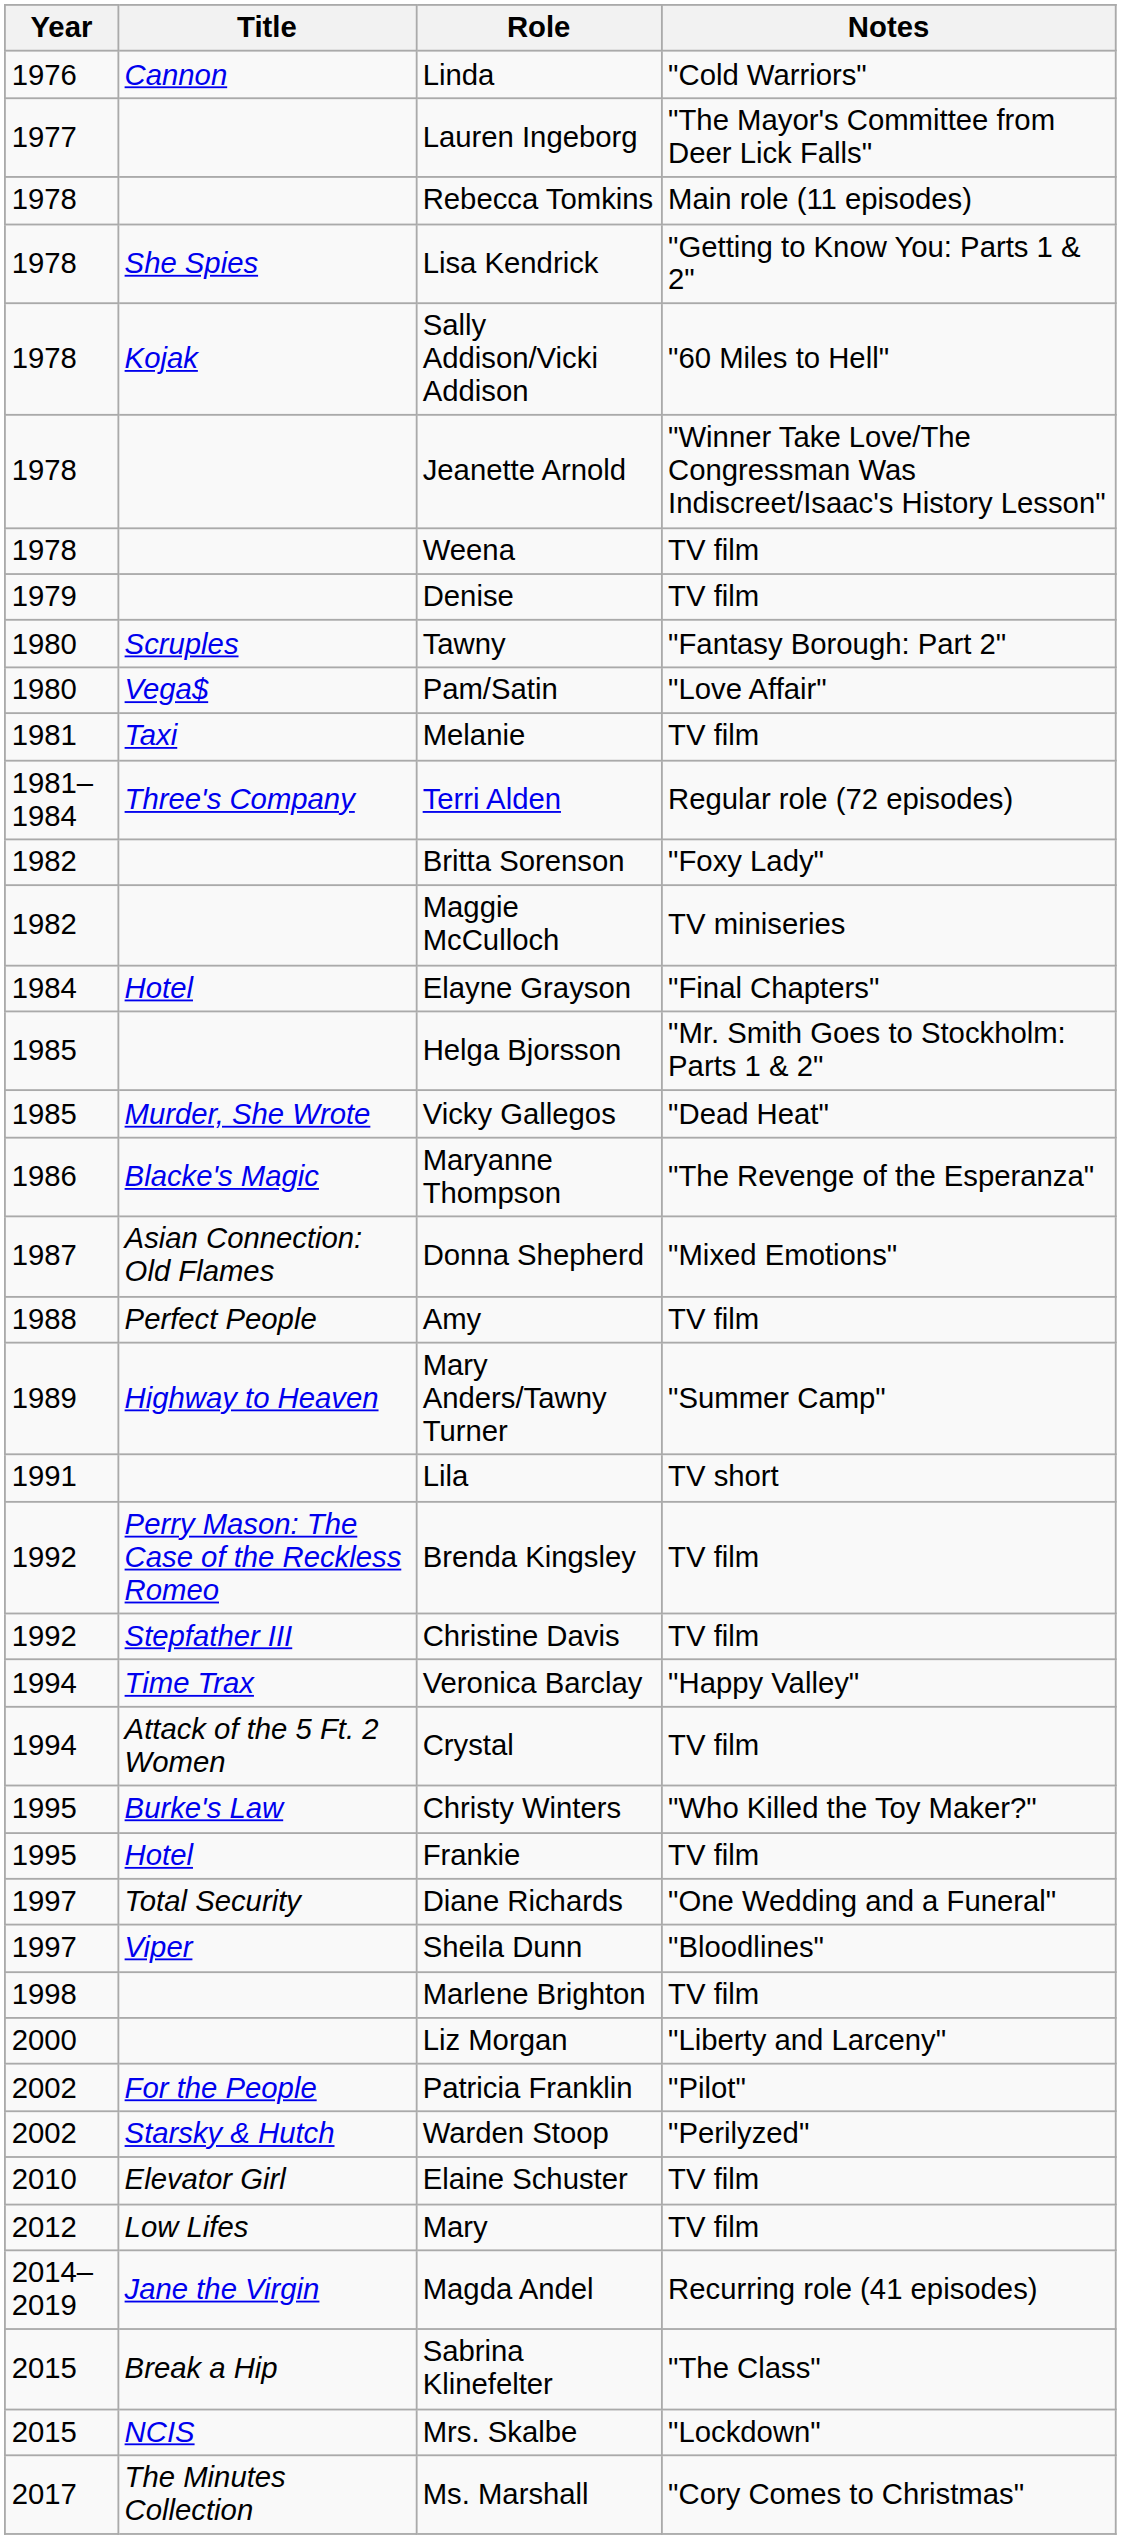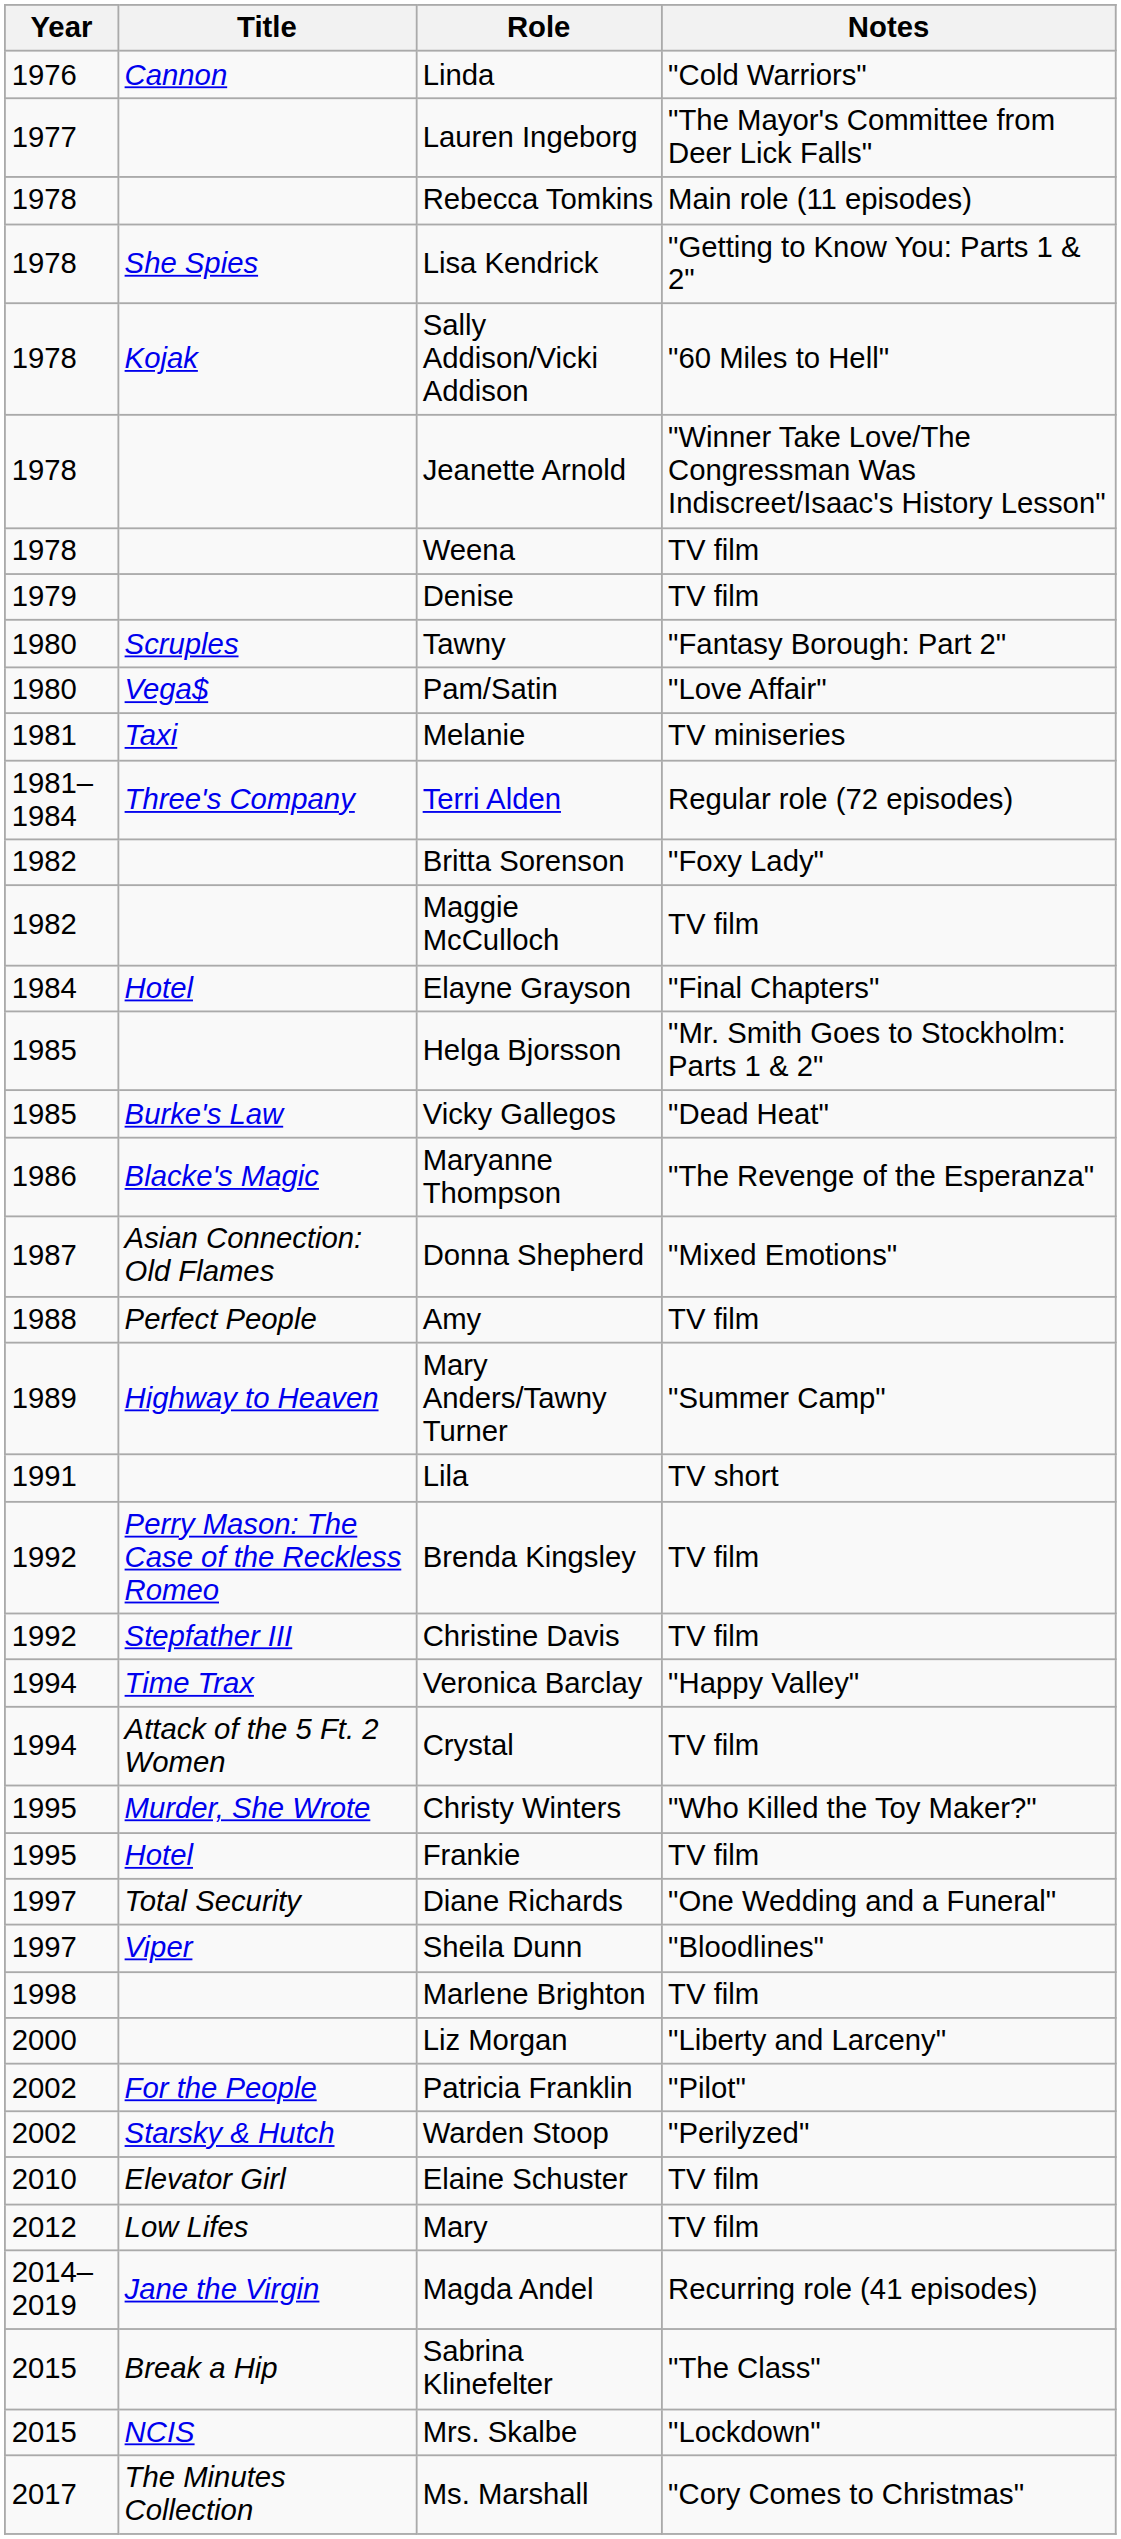 <table class="wikitable sortable">
 <tr>
 <th>Year</th>
 <th>Title</th>
 <th>Role</th>
 <th class="unsortable">Notes</th>
 </tr>
 <tr>
 <td>1976</td>
 <td><em><a href='#'>Cannon</a></em></td>
 <td>Linda</td>
 <td>"Cold Warriors"</td>
 </tr>
 <tr>
 <td>1977</td>
 <td><em></em></td>
 <td>Lauren Ingeborg</td>
 <td>"The Mayor's Committee from Deer Lick Falls"</td>
 </tr>
 <tr>
 <td>1978</td>
 <td><em></em></td>
 <td>Rebecca Tomkins</td>
 <td>Main role (11 episodes)</td>
 </tr>
 <tr>
 <td>1978</td>
 <td><em><a href='#'>She Spies</a></em></td>
 <td>Lisa Kendrick</td>
 <td>"Getting to Know You: Parts 1 & 2"</td>
 </tr>
 <tr>
 <td>1978</td>
 <td><em><a href='#'>Kojak</a></em></td>
 <td>Sally Addison/Vicki Addison</td>
 <td>"60 Miles to Hell"</td>
 </tr>
 <tr>
 <td>1978</td>
 <td><em></em></td>
 <td>Jeanette Arnold</td>
 <td>"Winner Take Love/The Congressman Was Indiscreet/Isaac's History Lesson"</td>
 </tr>
 <tr>
 <td>1978</td>
 <td><em></em></td>
 <td>Weena</td>
 <td>TV film</td>
 </tr>
 <tr>
 <td>1979</td>
 <td><em></em></td>
 <td>Denise</td>
 <td>TV film</td>
 </tr>
 <tr>
 <td>1980</td>
 <td><em><a href='#'>Scruples</a></em></td>
 <td>Tawny</td>
 <td>"Fantasy Borough: Part 2"</td>
 </tr>
 <tr>
 <td>1980</td>
 <td><em><a href='#'>Vega$</a></em></td>
 <td>Pam/Satin</td>
 <td>"Love Affair"</td>
 </tr>
 <tr>
 <td>1981</td>
 <td><em><a href='#'>Taxi</a></em></td>
 <td>Melanie</td>
-<td>TV film</td>
+<td>TV miniseries</td>
 </tr>
 <tr>
 <td>1981–1984</td>
 <td><em><a href='#'>Three's Company</a></em></td>
 <td><a href='#'>Terri Alden</a></td>
 <td>Regular role (72 episodes)</td>
 </tr>
 <tr>
 <td>1982</td>
 <td><em></em></td>
 <td>Britta Sorenson</td>
 <td>"Foxy Lady"</td>
 </tr>
 <tr>
 <td>1982</td>
 <td><em></em></td>
 <td>Maggie McCulloch</td>
-<td>TV miniseries</td>
+<td>TV film</td>
 </tr>
 <tr>
 <td>1984</td>
 <td><em><a href='#'>Hotel</a></em></td>
 <td>Elayne Grayson</td>
 <td>"Final Chapters"</td>
 </tr>
 <tr>
 <td>1985</td>
 <td><em></em></td>
 <td>Helga Bjorsson</td>
 <td>"Mr. Smith Goes to Stockholm: Parts 1 & 2"</td>
 </tr>
 <tr>
 <td>1985</td>
-<td><em><a href='#'>Murder, She Wrote</a></em></td>
+<td><em><a href='#'>Burke's Law</a></em></td>
 <td>Vicky Gallegos</td>
 <td>"Dead Heat"</td>
 </tr>
 <tr>
 <td>1986</td>
 <td><em><a href='#'>Blacke's Magic</a></em></td>
 <td>Maryanne Thompson</td>
 <td>"The Revenge of the Esperanza"</td>
 </tr>
 <tr>
 <td>1987</td>
 <td><em>Asian Connection: Old Flames</em></td>
 <td>Donna Shepherd</td>
 <td>"Mixed Emotions"</td>
 </tr>
 <tr>
 <td>1988</td>
 <td><em>Perfect People</em></td>
 <td>Amy</td>
 <td>TV film</td>
 </tr>
 <tr>
 <td>1989</td>
 <td><em><a href='#'>Highway to Heaven</a></em></td>
 <td>Mary Anders/Tawny Turner</td>
 <td>"Summer Camp"</td>
 </tr>
 <tr>
 <td>1991</td>
 <td><em></em></td>
 <td>Lila</td>
 <td>TV short</td>
 </tr>
 <tr>
 <td>1992</td>
 <td><em><a href='#'>Perry Mason: The Case of the Reckless Romeo</a></em></td>
 <td>Brenda Kingsley</td>
 <td>TV film</td>
 </tr>
 <tr>
 <td>1992</td>
 <td><em><a href='#'>Stepfather III</a></em></td>
 <td>Christine Davis</td>
 <td>TV film</td>
 </tr>
 <tr>
 <td>1994</td>
 <td><em><a href='#'>Time Trax</a></em></td>
 <td>Veronica Barclay</td>
 <td>"Happy Valley"</td>
 </tr>
 <tr>
 <td>1994</td>
 <td><em>Attack of the 5 Ft. 2 Women</em></td>
 <td>Crystal</td>
 <td>TV film</td>
 </tr>
 <tr>
 <td>1995</td>
-<td><em><a href='#'>Burke's Law</a></em></td>
+<td><em><a href='#'>Murder, She Wrote</a></em></td>
 <td>Christy Winters</td>
 <td>"Who Killed the Toy Maker?"</td>
 </tr>
 <tr>
 <td>1995</td>
 <td><em><a href='#'>Hotel</a></em></td>
 <td>Frankie</td>
 <td>TV film</td>
 </tr>
 <tr>
 <td>1997</td>
 <td><em>Total Security</em></td>
 <td>Diane Richards</td>
 <td>"One Wedding and a Funeral"</td>
 </tr>
 <tr>
 <td>1997</td>
 <td><em><a href='#'>Viper</a></em></td>
 <td>Sheila Dunn</td>
 <td>"Bloodlines"</td>
 </tr>
 <tr>
 <td>1998</td>
 <td><em></em></td>
 <td>Marlene Brighton</td>
 <td>TV film</td>
 </tr>
 <tr>
 <td>2000</td>
 <td><em></em></td>
 <td>Liz Morgan</td>
 <td>"Liberty and Larceny"</td>
 </tr>
 <tr>
 <td>2002</td>
 <td><em><a href='#'>For the People</a></em></td>
 <td>Patricia Franklin</td>
 <td>"Pilot"</td>
 </tr>
 <tr>
 <td>2002</td>
 <td><em><a href='#'>Starsky & Hutch</a></em></td>
 <td>Warden Stoop</td>
 <td>"Perilyzed"</td>
 </tr>
 <tr>
 <td>2010</td>
 <td><em>Elevator Girl</em></td>
 <td>Elaine Schuster</td>
 <td>TV film</td>
 </tr>
 <tr>
 <td>2012</td>
 <td><em>Low Lifes</em></td>
 <td>Mary</td>
 <td>TV film</td>
 </tr>
 <tr>
 <td>2014–2019</td>
 <td><em><a href='#'>Jane the Virgin</a></em></td>
 <td>Magda Andel</td>
 <td>Recurring role (41 episodes)</td>
 </tr>
 <tr>
 <td>2015</td>
 <td><em>Break a Hip</em></td>
 <td>Sabrina Klinefelter</td>
 <td>"The Class"</td>
 </tr>
 <tr>
 <td>2015</td>
 <td><em><a href='#'>NCIS</a></em></td>
 <td>Mrs. Skalbe</td>
 <td>"Lockdown"</td>
 </tr>
 <tr>
 <td>2017</td>
 <td><em>The Minutes Collection</em></td>
 <td>Ms. Marshall</td>
 <td>"Cory Comes to Christmas"</td>
 </tr>
 </table>
